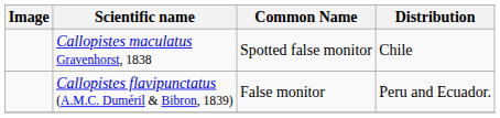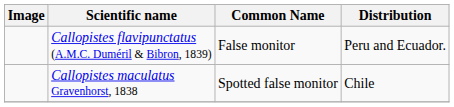 <table class="wikitable">
 <tr>
 <th>Image</th>
 <th>Scientific name</th>
 <th>Common Name</th>
 <th>Distribution</th>
 </tr>
 <tr>
 <td></td>
+<td><em><a href='#'>Callopistes flavipunctatus</a></em><br><small>(<a href='#'>A.M.C. Duméril</a> & <a href='#'>Bibron</a>, 1839)</small></td>
+<td>False monitor</td>
+<td>Peru and Ecuador.</td>
+</tr>
+<tr>
+<td></td>
 <td><em><a href='#'>Callopistes maculatus</a></em><br><small><a href='#'>Gravenhorst</a>, 1838</small></td>
 <td>Spotted false monitor</td>
 <td>Chile</td>
 </tr>
 <tr>
-<td></td>
-<td><em><a href='#'>Callopistes flavipunctatus</a></em><br><small>(<a href='#'>A.M.C. Duméril</a> & <a href='#'>Bibron</a>, 1839)</small></td>
-<td>False monitor</td>
-<td>Peru and Ecuador.</td>
-</tr>
-<tr>
 </tr>
 </table>
